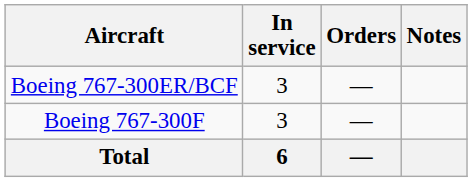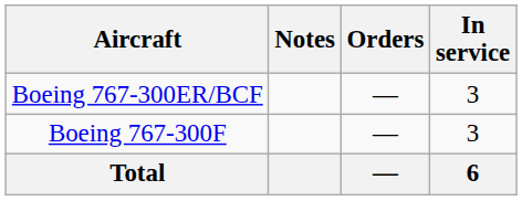 <table class="wikitable" style="margin:0.5em auto; text-align:center">
 <tr>
 <th>Aircraft</th>
+<th>Notes</th>
+<th>Orders</th>
 <th>In <br> service</th>
-<th>Orders</th>
-<th>Notes</th>
 </tr>
 <tr>
 <td><a href='#'>Boeing 767-300ER/BCF</a></td>
+<td></td>
+<td>—</td>
 <td>3</td>
-<td>—</td>
-<td></td>
 </tr>
 <tr>
 <td><a href='#'>Boeing 767-300F</a></td>
+<td></td>
+<td>—</td>
 <td>3</td>
-<td>—</td>
-<td></td>
 </tr>
 <tr>
 <th>Total</th>
+<th></th>
+<th>—</th>
 <th>6</th>
-<th>—</th>
-<th></th>
 </tr>
 </table>
